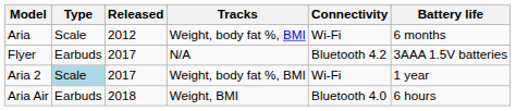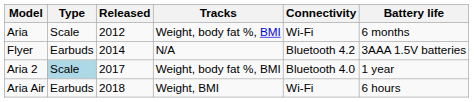 <table class="wikitable sortable">
 <tr>
 <th>Model</th>
 <th>Type</th>
 <th>Released</th>
 <th>Tracks</th>
 <th>Connectivity</th>
 <th>Battery life</th>
 </tr>
 <tr>
 <td>Aria</td>
 <td>Scale</td>
 <td>2012</td>
 <td>Weight, body fat %, <a href='#'>BMI</a></td>
 <td>Wi-Fi</td>
 <td>6 months</td>
 </tr>
 <tr>
 <td>Flyer</td>
 <td>Earbuds</td>
-<td>2017</td>
+<td>2014</td>
 <td>N/A</td>
 <td>Bluetooth 4.2</td>
 <td>3AAA 1.5V batteries</td>
 </tr>
 <tr>
 <td>Aria 2</td>
 <td style="background: lightblue;">Scale</td>
 <td>2017</td>
 <td>Weight, body fat %, BMI</td>
-<td>Wi-Fi</td>
+<td>Bluetooth 4.0</td>
 <td>1 year</td>
 </tr>
 <tr>
 <td>Aria Air</td>
 <td>Earbuds</td>
 <td>2018</td>
 <td>Weight, BMI</td>
-<td>Bluetooth 4.0</td>
+<td>Wi-Fi</td>
 <td>6 hours</td>
 </tr>
 </table>
